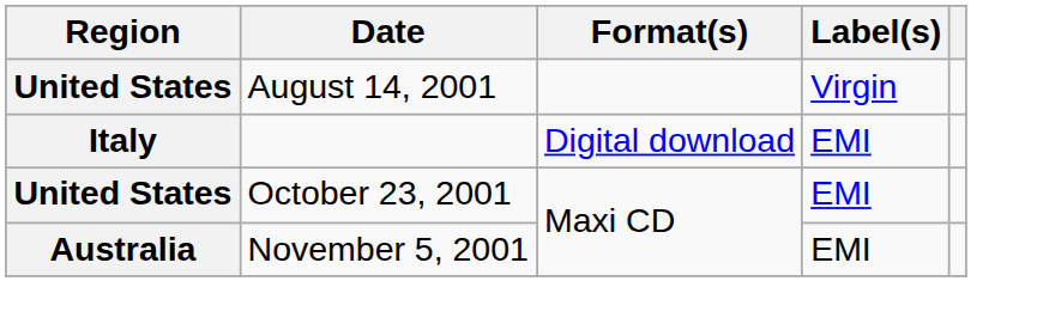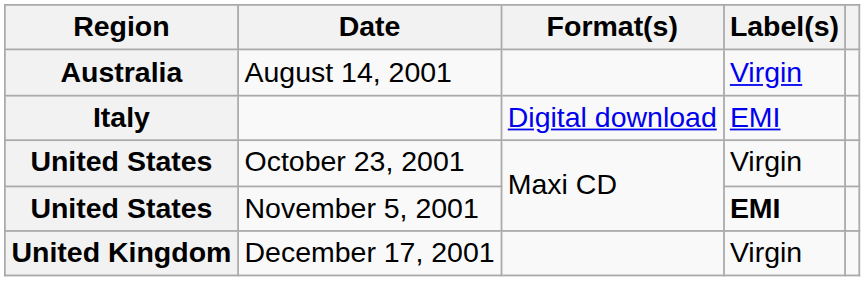 <table class="wikitable sortable plainrowheaders" style="text-align:left">
 <tr>
 <th scope="col">Region</th>
 <th scope="col">Date</th>
 <th scope="col">Format(s)</th>
 <th scope="col">Label(s)</th>
 <th scope="col"></th>
 </tr>
 <tr>
-<th scope="row">United States</th>
+<th scope="row">Australia</th>
 <td>August 14, 2001</td>
 <td></td>
 <td><a href='#'>Virgin</a></td>
 <td></td>
 </tr>
 <tr>
 <th scope="row">Italy</th>
 <td></td>
 <td><a href='#'>Digital download</a></td>
 <td><a href='#'>EMI</a></td>
 <td></td>
 </tr>
 <tr>
 <th scope="row">United States</th>
 <td>October 23, 2001</td>
 <td rowspan="2">Maxi CD</td>
-<td><a href='#'>EMI</a></td>
+<td>Virgin</td>
 <td></td>
 </tr>
 <tr>
-<th scope="row">Australia</th>
+<th scope="row">United States</th>
 <td>November 5, 2001</td>
-<td>EMI</td>
+<td><strong>EMI</strong></td>
+<td></td>
+</tr>
+<tr>
+<th scope="row">United Kingdom</th>
+<td>December 17, 2001</td>
+<td></td>
+<td>Virgin</td>
 <td></td>
 </tr>
 </table>
